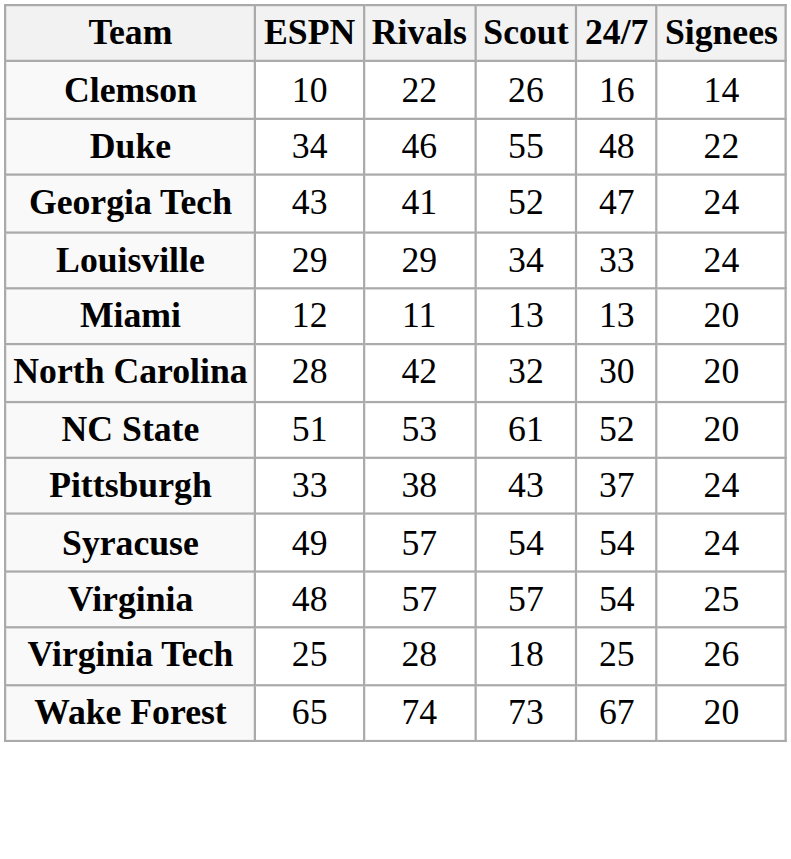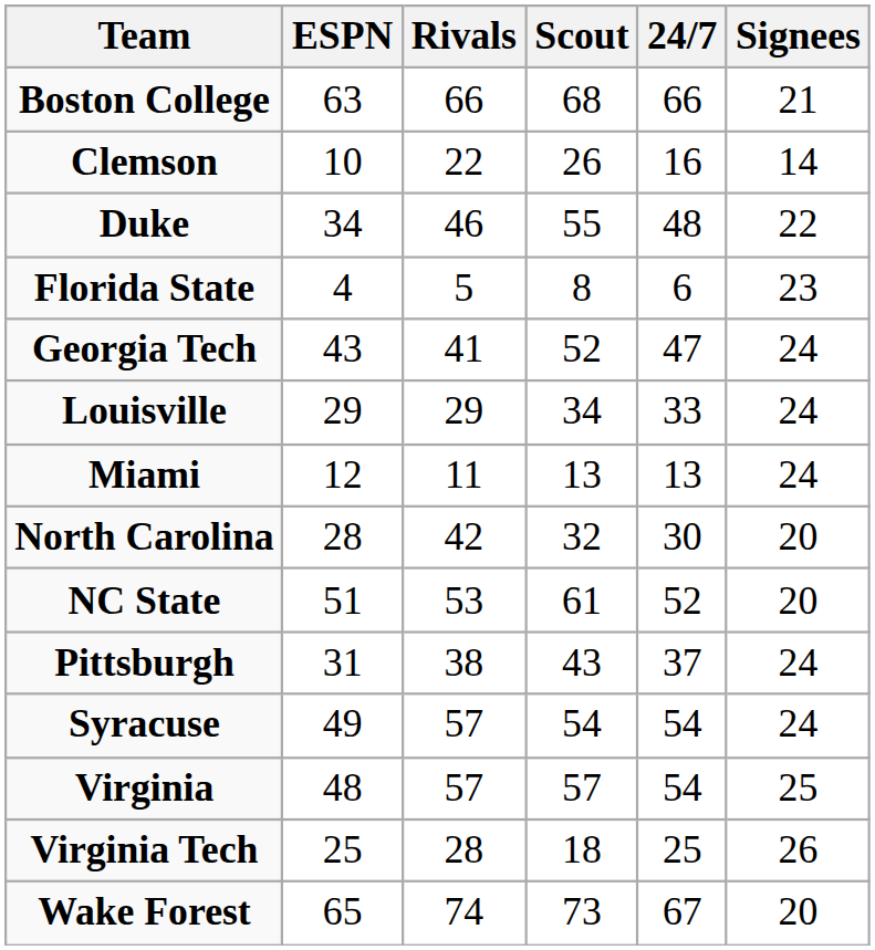 <table class="wikitable sortable">
 <tr>
 <th>Team</th>
 <th>ESPN</th>
 <th>Rivals</th>
 <th>Scout</th>
 <th>24/7</th>
 <th>Signees</th>
+</tr>
+<tr style="text-align:center;">
+<td style=><strong>Boston College</strong></td>
+<td style="text-align:center; background:white">63</td>
+<td style="text-align:center; background:white">66</td>
+<td style="text-align:center; background:white">68</td>
+<td style="text-align:center; background:white">66</td>
+<td style="text-align:center; background:white">21</td>
 </tr>
 <tr style="text-align:center;">
 <td style=><strong>Clemson</strong></td>
 <td style="text-align:center; background:white">10</td>
 <td style="text-align:center; background:white">22</td>
 <td style="text-align:center; background:white">26</td>
 <td style="text-align:center; background:white">16</td>
 <td style="text-align:center; background:white">14</td>
 </tr>
 <tr style="text-align:center;">
 <td style=><strong>Duke</strong></td>
 <td style="text-align:center; background:white">34</td>
 <td style="text-align:center; background:white">46</td>
 <td style="text-align:center; background:white">55</td>
 <td style="text-align:center; background:white">48</td>
 <td style="text-align:center; background:white">22</td>
+</tr>
+<tr style="text-align:center;">
+<td style=><strong>Florida State</strong></td>
+<td style="text-align:center; background:white">4</td>
+<td style="text-align:center; background:white">5</td>
+<td style="text-align:center; background:white">8</td>
+<td style="text-align:center; background:white">6</td>
+<td style="text-align:center; background:white">23</td>
 </tr>
 <tr style="text-align:center;">
 <td style=><strong>Georgia Tech</strong></td>
 <td style="text-align:center; background:white">43</td>
 <td style="text-align:center; background:white">41</td>
 <td style="text-align:center; background:white">52</td>
 <td style="text-align:center; background:white">47</td>
 <td style="text-align:center; background:white">24</td>
 </tr>
 <tr style="text-align:center;">
 <td style=><strong>Louisville</strong></td>
 <td style="text-align:center; background:white">29</td>
 <td style="text-align:center; background:white">29</td>
 <td style="text-align:center; background:white">34</td>
 <td style="text-align:center; background:white">33</td>
 <td style="text-align:center; background:white">24</td>
 </tr>
 <tr style="text-align:center;">
 <td style=><strong>Miami</strong></td>
 <td style="text-align:center; background:white">12</td>
 <td style="text-align:center; background:white">11</td>
 <td style="text-align:center; background:white">13</td>
 <td style="text-align:center; background:white">13</td>
-<td style="text-align:center; background:white">20</td>
+<td style="text-align:center; background:white">24</td>
 </tr>
 <tr style="text-align:center;">
 <td style=><strong>North Carolina</strong></td>
 <td style="text-align:center; background:white">28</td>
 <td style="text-align:center; background:white">42</td>
 <td style="text-align:center; background:white">32</td>
 <td style="text-align:center; background:white">30</td>
 <td style="text-align:center; background:white">20</td>
 </tr>
 <tr style="text-align:center;">
 <td style=><strong>NC State</strong></td>
 <td style="text-align:center; background:white">51</td>
 <td style="text-align:center; background:white">53</td>
 <td style="text-align:center; background:white">61</td>
 <td style="text-align:center; background:white">52</td>
 <td style="text-align:center; background:white">20</td>
 </tr>
 <tr style="text-align:center;">
 <td style=><strong>Pittsburgh</strong></td>
-<td style="text-align:center; background:white">33</td>
+<td style="text-align:center; background:white">31</td>
 <td style="text-align:center; background:white">38</td>
 <td style="text-align:center; background:white">43</td>
 <td style="text-align:center; background:white">37</td>
 <td style="text-align:center; background:white">24</td>
 </tr>
 <tr style="text-align:center;">
 <td style=><strong>Syracuse</strong></td>
 <td style="text-align:center; background:white">49</td>
 <td style="text-align:center; background:white">57</td>
 <td style="text-align:center; background:white">54</td>
 <td style="text-align:center; background:white">54</td>
 <td style="text-align:center; background:white">24</td>
 </tr>
 <tr style="text-align:center;">
 <td style=><strong>Virginia</strong></td>
 <td style="text-align:center; background:white">48</td>
 <td style="text-align:center; background:white">57</td>
 <td style="text-align:center; background:white">57</td>
 <td style="text-align:center; background:white">54</td>
 <td style="text-align:center; background:white">25</td>
 </tr>
 <tr style="text-align:center;">
 <td style=><strong>Virginia Tech</strong></td>
 <td style="text-align:center; background:white">25</td>
 <td style="text-align:center; background:white">28</td>
 <td style="text-align:center; background:white">18</td>
 <td style="text-align:center; background:white">25</td>
 <td style="text-align:center; background:white">26</td>
 </tr>
 <tr style="text-align:center;">
 <td style=><strong>Wake Forest</strong></td>
 <td style="text-align:center; background:white">65</td>
 <td style="text-align:center; background:white">74</td>
 <td style="text-align:center; background:white">73</td>
 <td style="text-align:center; background:white">67</td>
 <td style="text-align:center; background:white">20</td>
 </tr>
 </table>
